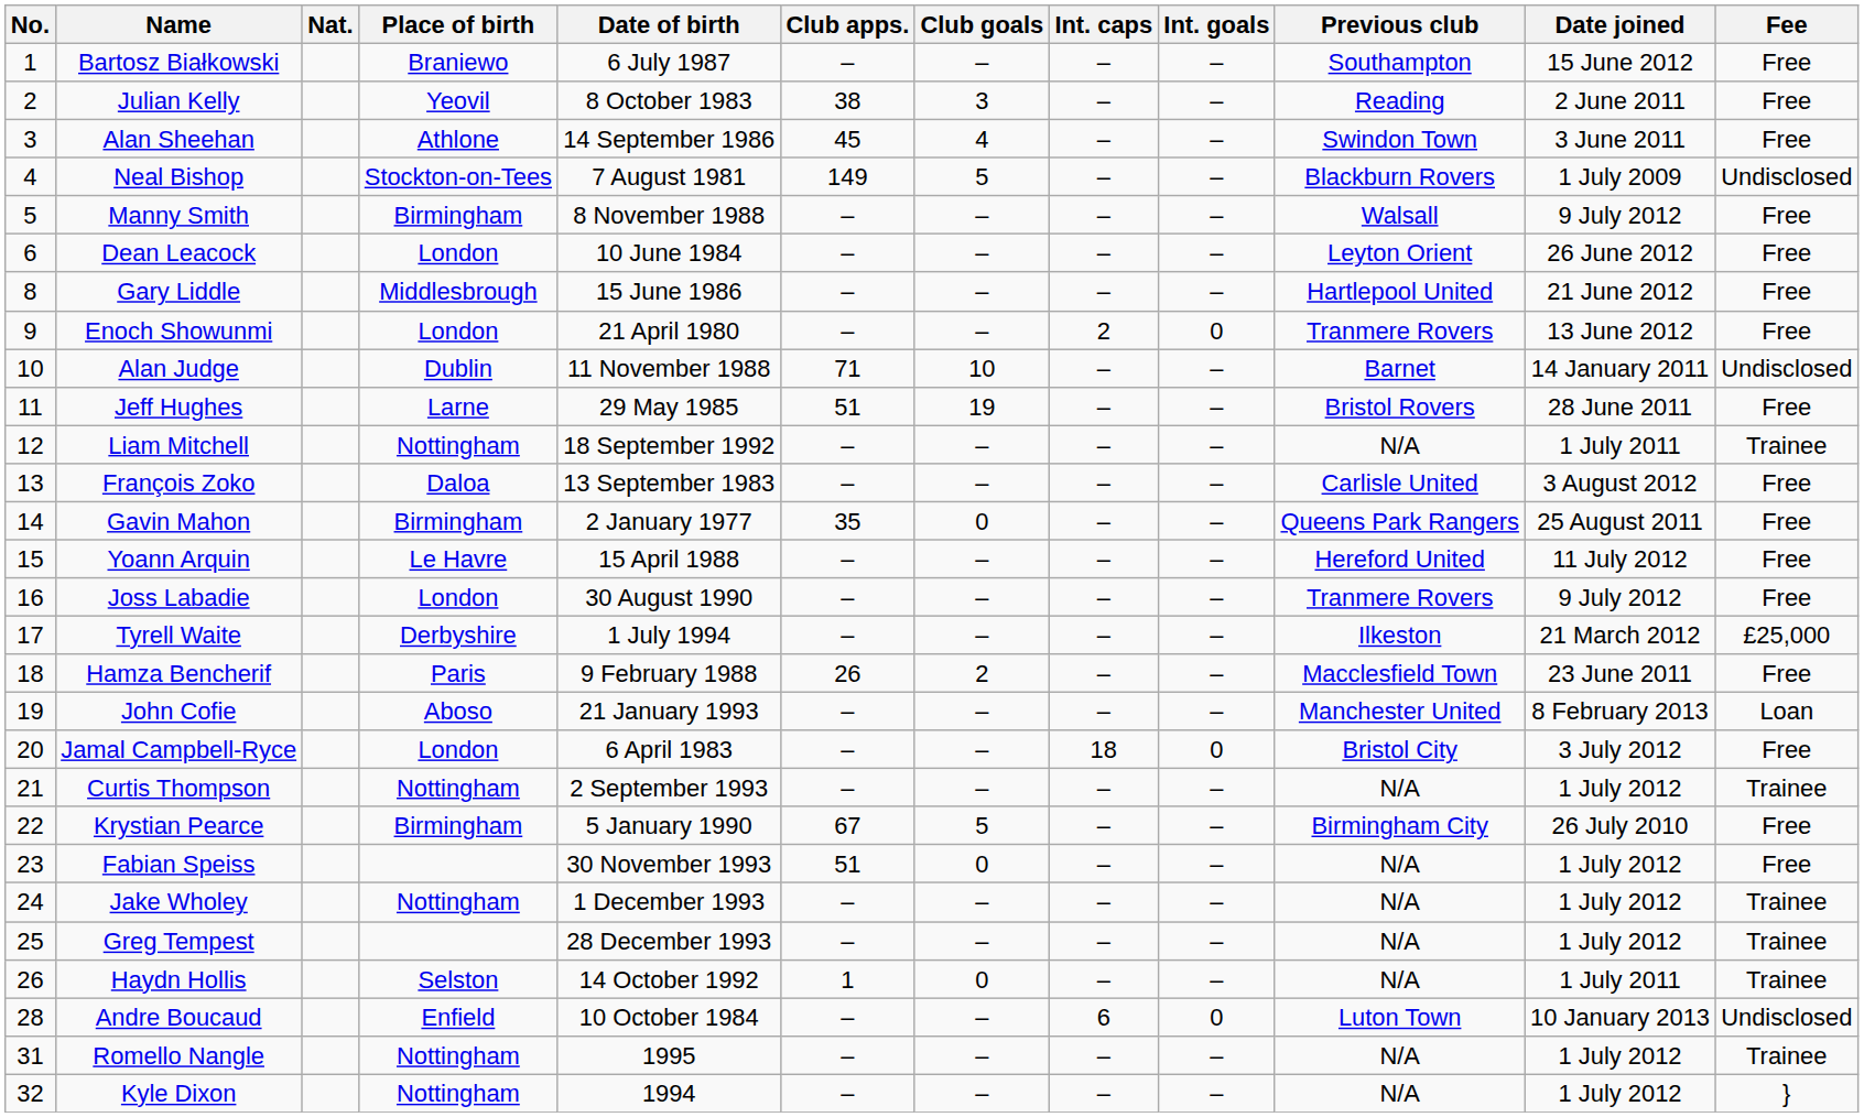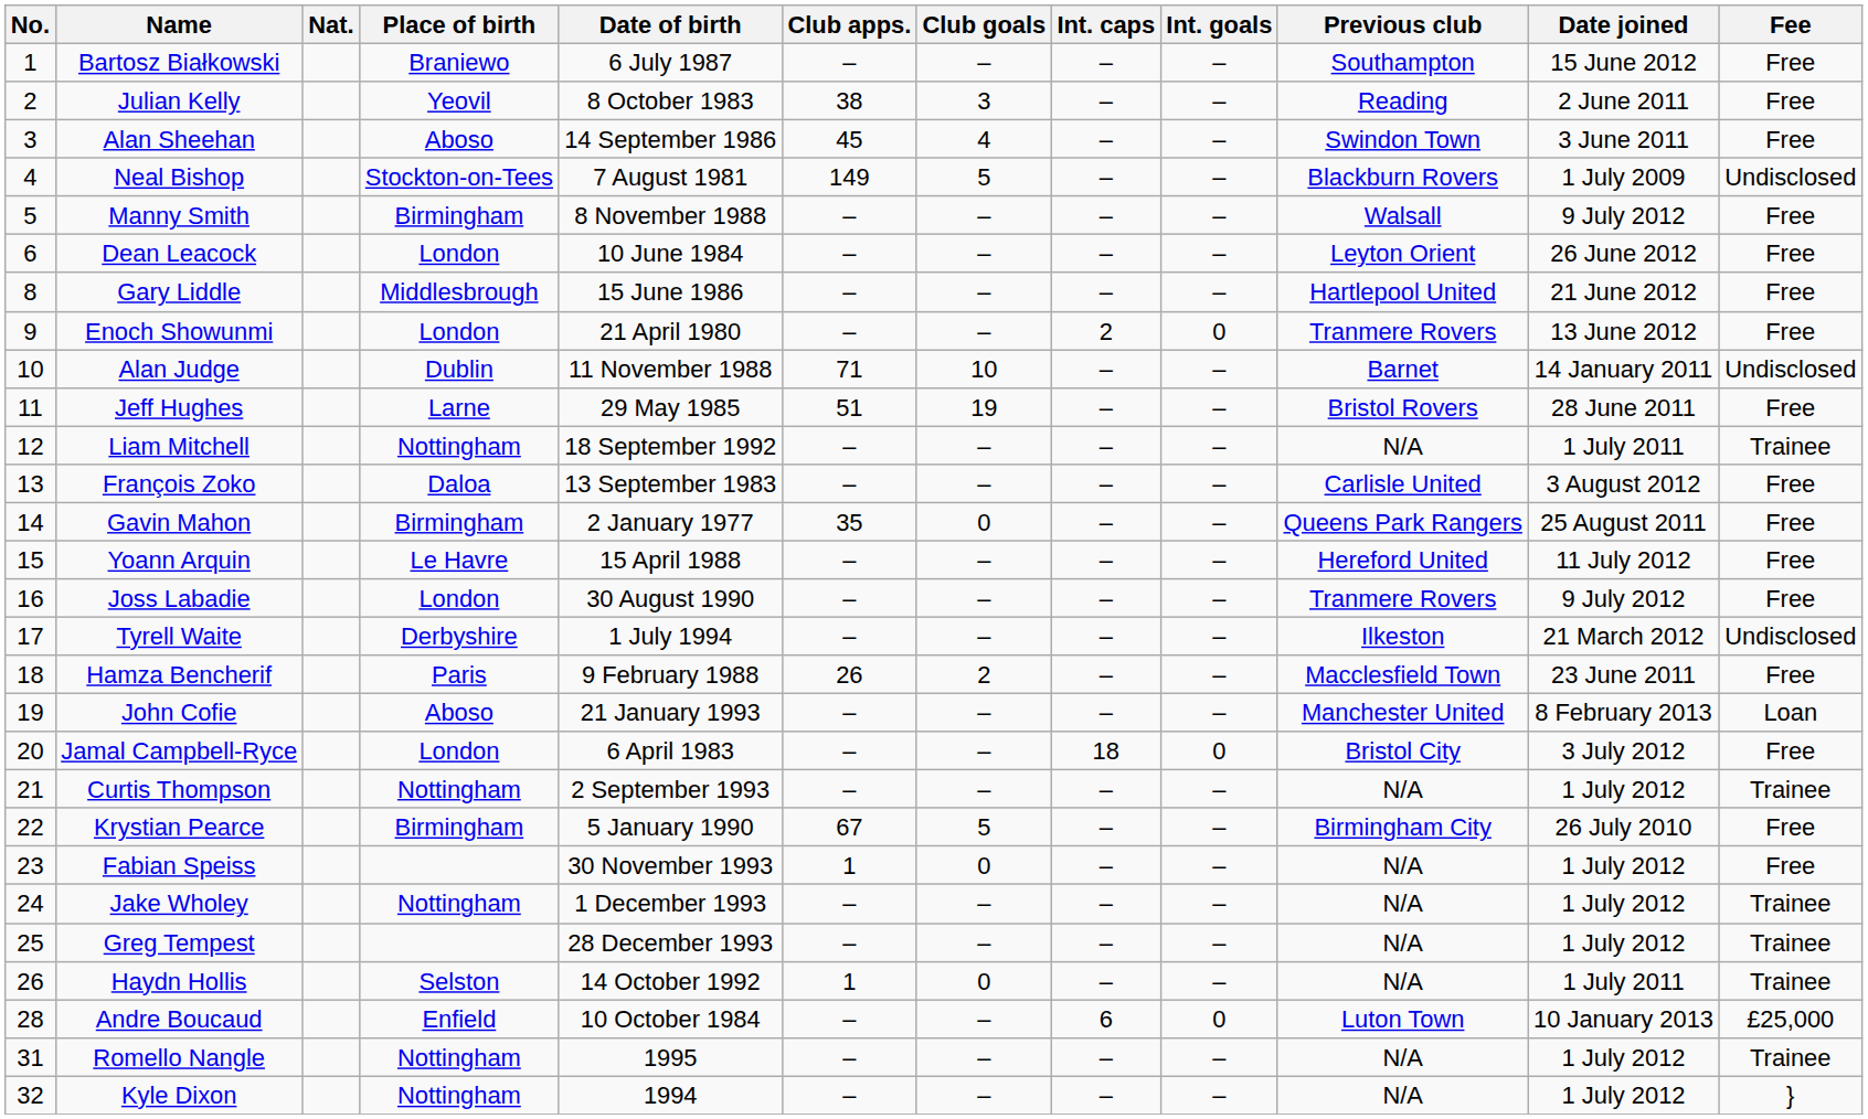 <table class="wikitable" style="text-align:center; font-size:95%;">
 <tr>
 <th>No.</th>
 <th>Name</th>
 <th>Nat.</th>
 <th>Place of birth</th>
 <th>Date of birth</th>
 <th>Club apps.</th>
 <th>Club goals</th>
 <th>Int. caps</th>
 <th>Int. goals</th>
 <th>Previous club</th>
 <th>Date joined</th>
 <th>Fee</th>
 </tr>
 <tr>
 <td>1</td>
 <td><a href='#'>Bartosz Białkowski</a></td>
 <td></td>
 <td><a href='#'>Braniewo</a></td>
 <td>6 July 1987</td>
 <td>–</td>
 <td>–</td>
 <td>–</td>
 <td>–</td>
 <td><a href='#'>Southampton</a></td>
 <td>15 June 2012</td>
 <td>Free</td>
 </tr>
 <tr>
 <td>2</td>
 <td><a href='#'>Julian Kelly</a></td>
 <td></td>
 <td><a href='#'>Yeovil</a></td>
 <td>8 October 1983</td>
 <td>38</td>
 <td>3</td>
 <td>–</td>
 <td>–</td>
 <td><a href='#'>Reading</a></td>
 <td>2 June 2011</td>
 <td>Free</td>
 </tr>
 <tr>
 <td>3</td>
 <td><a href='#'>Alan Sheehan</a></td>
 <td></td>
-<td><a href='#'>Athlone</a></td>
+<td><a href='#'>Aboso</a> </td>
 <td>14 September 1986</td>
 <td>45</td>
 <td>4</td>
 <td>–</td>
 <td>–</td>
 <td><a href='#'>Swindon Town</a></td>
 <td>3 June 2011</td>
 <td>Free</td>
 </tr>
 <tr>
 <td>4</td>
 <td><a href='#'>Neal Bishop</a></td>
 <td></td>
 <td><a href='#'>Stockton-on-Tees</a></td>
 <td>7 August 1981</td>
 <td>149</td>
 <td>5</td>
 <td>–</td>
 <td>–</td>
 <td><a href='#'>Blackburn Rovers</a></td>
 <td>1 July 2009</td>
 <td>Undisclosed</td>
 </tr>
 <tr>
 <td>5</td>
 <td><a href='#'>Manny Smith</a></td>
 <td></td>
 <td><a href='#'>Birmingham</a></td>
 <td>8 November 1988</td>
 <td>–</td>
 <td>–</td>
 <td>–</td>
 <td>–</td>
 <td><a href='#'>Walsall</a></td>
 <td>9 July 2012</td>
 <td>Free</td>
 </tr>
 <tr>
 <td>6</td>
 <td><a href='#'>Dean Leacock</a></td>
 <td></td>
 <td><a href='#'>London</a></td>
 <td>10 June 1984</td>
 <td>–</td>
 <td>–</td>
 <td>–</td>
 <td>–</td>
 <td><a href='#'>Leyton Orient</a></td>
 <td>26 June 2012</td>
 <td>Free</td>
 </tr>
 <tr>
 <td>8</td>
 <td><a href='#'>Gary Liddle</a></td>
 <td></td>
 <td><a href='#'>Middlesbrough</a></td>
 <td>15 June 1986</td>
 <td>–</td>
 <td>–</td>
 <td>–</td>
 <td>–</td>
 <td><a href='#'>Hartlepool United</a></td>
 <td>21 June 2012</td>
 <td>Free</td>
 </tr>
 <tr>
 <td>9</td>
 <td><a href='#'>Enoch Showunmi</a></td>
 <td></td>
 <td><a href='#'>London</a></td>
 <td>21 April 1980</td>
 <td>–</td>
 <td>–</td>
 <td>2</td>
 <td>0</td>
 <td><a href='#'>Tranmere Rovers</a></td>
 <td>13 June 2012</td>
 <td>Free</td>
 </tr>
 <tr>
 <td>10</td>
 <td><a href='#'>Alan Judge</a></td>
 <td></td>
 <td><a href='#'>Dublin</a></td>
 <td>11 November 1988</td>
 <td>71</td>
 <td>10</td>
 <td>–</td>
 <td>–</td>
 <td><a href='#'>Barnet</a></td>
 <td>14 January 2011</td>
 <td>Undisclosed</td>
 </tr>
 <tr>
 <td>11</td>
 <td><a href='#'>Jeff Hughes</a></td>
 <td></td>
 <td><a href='#'>Larne</a></td>
 <td>29 May 1985</td>
 <td>51</td>
 <td>19</td>
 <td>–</td>
 <td>–</td>
 <td><a href='#'>Bristol Rovers</a></td>
 <td>28 June 2011</td>
 <td>Free</td>
 </tr>
 <tr>
 <td>12</td>
 <td><a href='#'>Liam Mitchell</a></td>
 <td></td>
 <td><a href='#'>Nottingham</a></td>
 <td>18 September 1992</td>
 <td>–</td>
 <td>–</td>
 <td>–</td>
 <td>–</td>
 <td>N/A</td>
 <td>1 July 2011</td>
 <td>Trainee</td>
 </tr>
 <tr>
 <td>13</td>
 <td><a href='#'>François Zoko</a></td>
 <td></td>
 <td><a href='#'>Daloa</a></td>
 <td>13 September 1983</td>
 <td>–</td>
 <td>–</td>
 <td>–</td>
 <td>–</td>
 <td><a href='#'>Carlisle United</a></td>
 <td>3 August 2012</td>
 <td>Free</td>
 </tr>
 <tr>
 <td>14</td>
 <td><a href='#'>Gavin Mahon</a></td>
 <td></td>
 <td><a href='#'>Birmingham</a></td>
 <td>2 January 1977</td>
 <td>35</td>
 <td>0</td>
 <td>–</td>
 <td>–</td>
 <td><a href='#'>Queens Park Rangers</a></td>
 <td>25 August 2011</td>
 <td>Free</td>
 </tr>
 <tr>
 <td>15</td>
 <td><a href='#'>Yoann Arquin</a></td>
 <td></td>
 <td><a href='#'>Le Havre</a></td>
 <td>15 April 1988</td>
 <td>–</td>
 <td>–</td>
 <td>–</td>
 <td>–</td>
 <td><a href='#'>Hereford United</a></td>
 <td>11 July 2012</td>
 <td>Free</td>
 </tr>
 <tr>
 <td>16</td>
 <td><a href='#'>Joss Labadie</a></td>
 <td></td>
 <td><a href='#'>London</a></td>
 <td>30 August 1990</td>
 <td>–</td>
 <td>–</td>
 <td>–</td>
 <td>–</td>
 <td><a href='#'>Tranmere Rovers</a></td>
 <td>9 July 2012</td>
 <td>Free</td>
 </tr>
 <tr>
 <td>17</td>
 <td><a href='#'>Tyrell Waite</a></td>
 <td></td>
 <td><a href='#'>Derbyshire</a></td>
 <td>1 July 1994</td>
 <td>–</td>
 <td>–</td>
 <td>–</td>
 <td>–</td>
 <td><a href='#'>Ilkeston</a></td>
 <td>21 March 2012</td>
-<td>£25,000</td>
+<td>Undisclosed</td>
 </tr>
 <tr>
 <td>18</td>
 <td><a href='#'>Hamza Bencherif</a></td>
 <td></td>
 <td><a href='#'>Paris</a> </td>
 <td>9 February 1988</td>
 <td>26</td>
 <td>2</td>
 <td>–</td>
 <td>–</td>
 <td><a href='#'>Macclesfield Town</a></td>
 <td>23 June 2011</td>
 <td>Free</td>
 </tr>
 <tr>
 <td>19</td>
 <td><a href='#'>John Cofie</a></td>
 <td></td>
 <td><a href='#'>Aboso</a> </td>
 <td>21 January 1993</td>
 <td>–</td>
 <td>–</td>
 <td>–</td>
 <td>–</td>
 <td><a href='#'>Manchester United</a></td>
 <td>8 February 2013</td>
 <td>Loan</td>
 </tr>
 <tr>
 <td>20</td>
 <td><a href='#'>Jamal Campbell-Ryce</a></td>
 <td></td>
 <td><a href='#'>London</a></td>
 <td>6 April 1983</td>
 <td>–</td>
 <td>–</td>
 <td>18</td>
 <td>0</td>
 <td><a href='#'>Bristol City</a></td>
 <td>3 July 2012</td>
 <td>Free</td>
 </tr>
 <tr>
 <td>21</td>
 <td><a href='#'>Curtis Thompson</a></td>
 <td></td>
 <td><a href='#'>Nottingham</a></td>
 <td>2 September 1993</td>
 <td>–</td>
 <td>–</td>
 <td>–</td>
 <td>–</td>
 <td>N/A</td>
 <td>1 July 2012</td>
 <td>Trainee</td>
 </tr>
 <tr>
 <td>22</td>
 <td><a href='#'>Krystian Pearce</a></td>
 <td></td>
 <td><a href='#'>Birmingham</a></td>
 <td>5 January 1990</td>
 <td>67</td>
 <td>5</td>
 <td>–</td>
 <td>–</td>
 <td><a href='#'>Birmingham City</a></td>
 <td>26 July 2010</td>
 <td>Free</td>
 </tr>
 <tr>
 <td>23</td>
 <td><a href='#'>Fabian Speiss</a></td>
 <td></td>
 <td></td>
 <td>30 November 1993</td>
-<td>51</td>
+<td>1</td>
 <td>0</td>
 <td>–</td>
 <td>–</td>
 <td>N/A</td>
 <td>1 July 2012</td>
 <td>Free</td>
 </tr>
 <tr>
 <td>24</td>
 <td><a href='#'>Jake Wholey</a></td>
 <td></td>
 <td><a href='#'>Nottingham</a></td>
 <td>1 December 1993</td>
 <td>–</td>
 <td>–</td>
 <td>–</td>
 <td>–</td>
 <td>N/A</td>
 <td>1 July 2012</td>
 <td>Trainee</td>
 </tr>
 <tr>
 <td>25</td>
 <td><a href='#'>Greg Tempest</a></td>
 <td></td>
 <td></td>
 <td>28 December 1993</td>
 <td>–</td>
 <td>–</td>
 <td>–</td>
 <td>–</td>
 <td>N/A</td>
 <td>1 July 2012</td>
 <td>Trainee</td>
 </tr>
 <tr>
 <td>26</td>
 <td><a href='#'>Haydn Hollis</a></td>
 <td></td>
 <td><a href='#'>Selston</a></td>
 <td>14 October 1992</td>
 <td>1</td>
 <td>0</td>
 <td>–</td>
 <td>–</td>
 <td>N/A</td>
 <td>1 July 2011</td>
 <td>Trainee</td>
 </tr>
 <tr>
 <td>28</td>
 <td><a href='#'>Andre Boucaud</a></td>
 <td></td>
 <td><a href='#'>Enfield</a></td>
 <td>10 October 1984</td>
 <td>–</td>
 <td>–</td>
 <td>6</td>
 <td>0</td>
 <td><a href='#'>Luton Town</a></td>
 <td>10 January 2013</td>
-<td>Undisclosed</td>
+<td>£25,000</td>
 </tr>
 <tr>
 <td>31</td>
 <td><a href='#'>Romello Nangle</a></td>
 <td></td>
 <td><a href='#'>Nottingham</a></td>
 <td>1995</td>
 <td>–</td>
 <td>–</td>
 <td>–</td>
 <td>–</td>
 <td>N/A</td>
 <td>1 July 2012</td>
 <td>Trainee</td>
 </tr>
 <tr>
 <td>32</td>
 <td><a href='#'>Kyle Dixon</a></td>
 <td></td>
 <td><a href='#'>Nottingham</a></td>
 <td>1994</td>
 <td>–</td>
 <td>–</td>
 <td>–</td>
 <td>–</td>
 <td>N/A</td>
 <td>1 July 2012</td>
 <td Trainee>}</td>
 </tr>
 </table>
